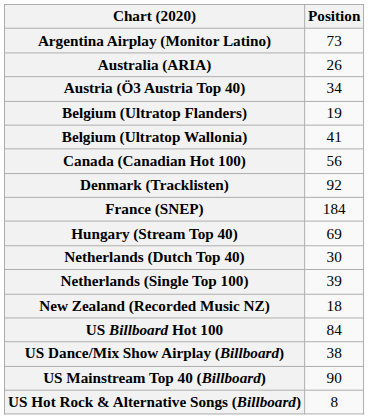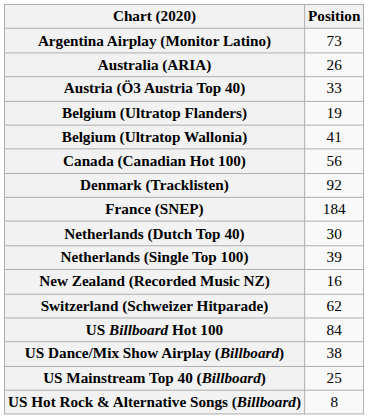 <table class="wikitable sortable plainrowheaders" style="text-align:center">
 <tr>
 <th scope="col">Chart (2020)</th>
 <th scope="col">Position</th>
 </tr>
 <tr>
 <th scope="row">Argentina Airplay (Monitor Latino)</th>
 <td>73</td>
 </tr>
 <tr>
 <th scope="row">Australia (ARIA)</th>
 <td>26</td>
 </tr>
 <tr>
 <th scope="row">Austria (Ö3 Austria Top 40)</th>
-<td>34</td>
+<td>33</td>
 </tr>
 <tr>
 <th scope="row">Belgium (Ultratop Flanders)</th>
 <td>19</td>
 </tr>
 <tr>
 <th scope="row">Belgium (Ultratop Wallonia)</th>
 <td>41</td>
 </tr>
 <tr>
 <th scope="row">Canada (Canadian Hot 100)</th>
 <td>56</td>
 </tr>
 <tr>
 <th scope="row">Denmark (Tracklisten)</th>
 <td>92</td>
 </tr>
 <tr>
 <th scope="row">France (SNEP)</th>
 <td>184</td>
 </tr>
 <tr>
-<th scope="row">Hungary (Stream Top 40)</th>
-<td>69</td>
-</tr>
-<tr>
 <th scope="row">Netherlands (Dutch Top 40)</th>
 <td>30</td>
 </tr>
 <tr>
 <th scope="row">Netherlands (Single Top 100)</th>
 <td>39</td>
 </tr>
 <tr>
 <th scope="row">New Zealand (Recorded Music NZ)</th>
-<td>18</td>
+<td>16</td>
+</tr>
+<tr>
+<th scope="row">Switzerland (Schweizer Hitparade)</th>
+<td>62</td>
 </tr>
 <tr>
 <th scope="row">US <em>Billboard</em> Hot 100</th>
 <td>84</td>
 </tr>
 <tr>
 <th scope="row">US Dance/Mix Show Airplay (<em>Billboard</em>)</th>
 <td>38</td>
 </tr>
 <tr>
 <th scope="row">US Mainstream Top 40 (<em>Billboard</em>)</th>
-<td>90</td>
+<td>25</td>
 </tr>
 <tr>
 <th scope="row">US Hot Rock & Alternative Songs (<em>Billboard</em>)</th>
 <td>8</td>
 </tr>
 </table>
